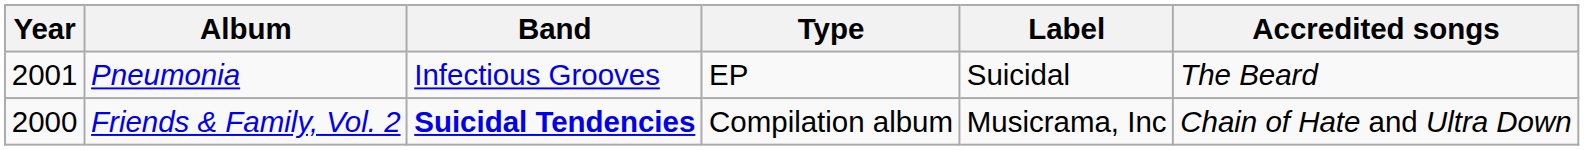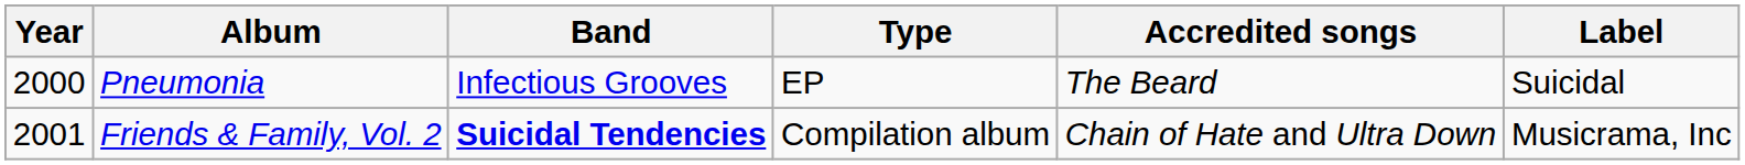 <table class="wikitable" style="font-size: 95%;">
 <tr>
 <th>Year</th>
 <th>Album</th>
 <th>Band</th>
 <th>Type</th>
+<th>Accredited songs</th>
 <th>Label</th>
-<th>Accredited songs</th>
+</tr>
+<tr>
+<td>2000</td>
+<td><em><a href='#'>Pneumonia</a></em></td>
+<td><a href='#'>Infectious Grooves</a></td>
+<td>EP</td>
+<td><em>The Beard</em></td>
+<td>Suicidal</td>
 </tr>
 <tr>
 <td>2001</td>
-<td><em><a href='#'>Pneumonia</a></em></td>
-<td><a href='#'>Infectious Grooves</a></td>
-<td>EP</td>
-<td>Suicidal</td>
-<td><em>The Beard</em></td>
-</tr>
-<tr>
-<td>2000</td>
 <td><em><a href='#'>Friends & Family, Vol. 2</a></em></td>
 <td><strong><a href='#'>Suicidal Tendencies</a></strong></td>
 <td>Compilation album</td>
+<td><em>Chain of Hate</em> and <em>Ultra Down</em></td>
 <td>Musicrama, Inc</td>
-<td><em>Chain of Hate</em> and <em>Ultra Down</em></td>
 </tr>
 </table>
